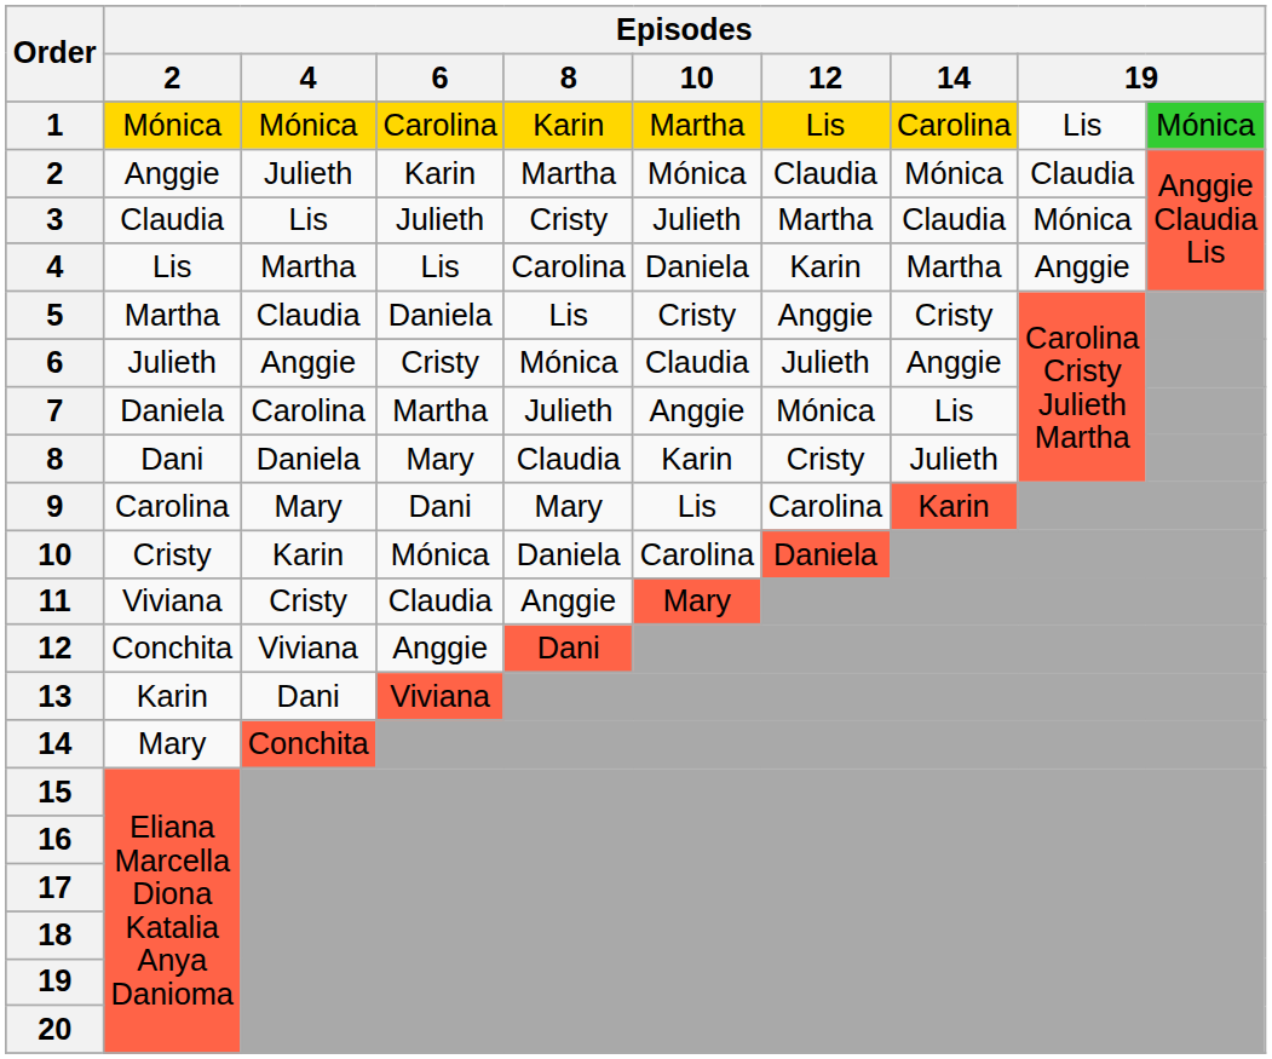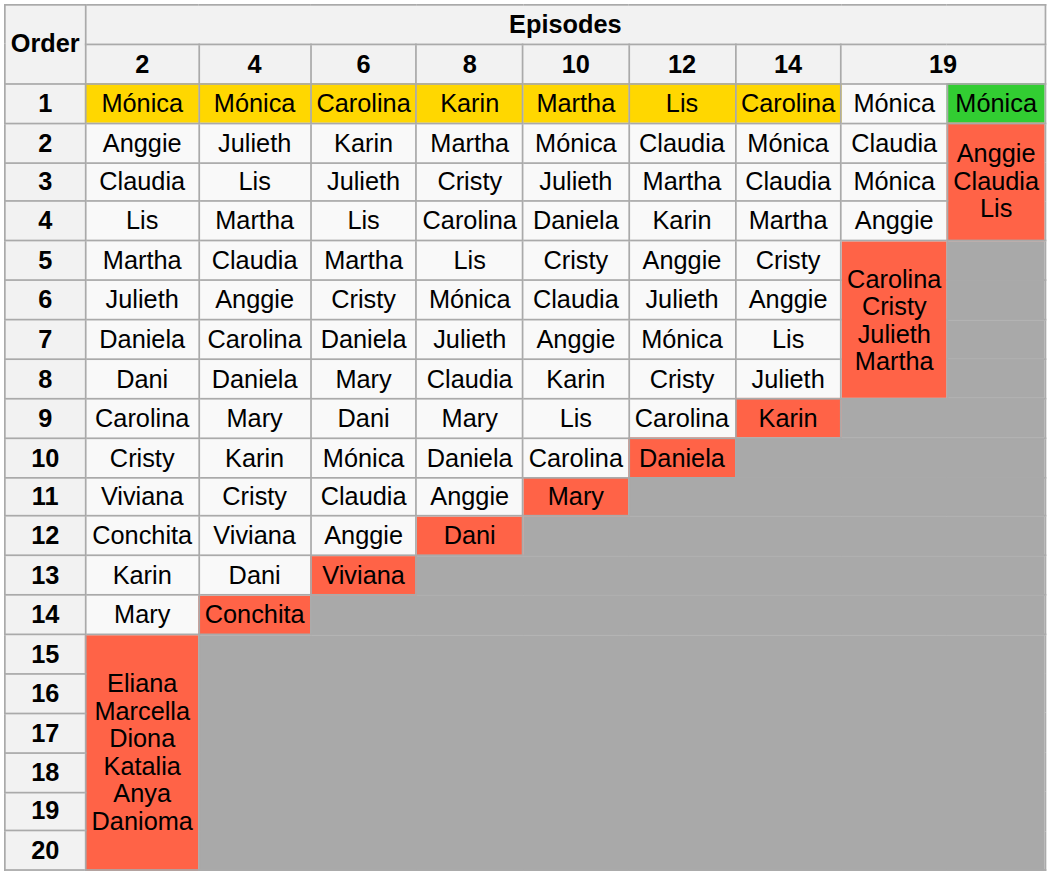 <table class="wikitable" style="text-align:center; font-size:92%">
 <tr>
 <th rowspan=2>Order</th>
 <th colspan="9">Episodes</th>
 </tr>
 <tr>
 <th>2</th>
 <th>4</th>
 <th>6</th>
 <th>8</th>
 <th>10</th>
 <th>12</th>
 <th>14</th>
 <th colspan=2>19</th>
 </tr>
 <tr>
 <th>1</th>
 <td bgcolor="gold">Mónica</td>
 <td bgcolor="gold">Mónica</td>
 <td bgcolor="gold">Carolina</td>
 <td bgcolor="gold">Karin</td>
 <td bgcolor="gold">Martha</td>
 <td bgcolor="gold">Lis</td>
 <td bgcolor="gold">Carolina</td>
-<td>Lis</td>
+<td>Mónica</td>
 <td style="background:limegreen;">Mónica</td>
 </tr>
 <tr>
 <th>2</th>
 <td>Anggie</td>
 <td>Julieth</td>
 <td>Karin</td>
 <td>Martha</td>
 <td>Mónica</td>
 <td>Claudia</td>
 <td>Mónica</td>
 <td>Claudia</td>
 <td rowspan="3" style="background:tomato;">Anggie<br>Claudia<br>Lis</td>
 </tr>
 <tr>
 <th>3</th>
 <td>Claudia</td>
 <td>Lis</td>
 <td>Julieth</td>
 <td>Cristy</td>
 <td>Julieth</td>
 <td>Martha</td>
 <td>Claudia</td>
 <td>Mónica</td>
 </tr>
 <tr>
 <th>4</th>
 <td>Lis</td>
 <td>Martha</td>
 <td>Lis</td>
 <td>Carolina</td>
 <td>Daniela</td>
 <td>Karin</td>
 <td>Martha</td>
 <td>Anggie</td>
 </tr>
 <tr>
 <th>5</th>
 <td>Martha</td>
 <td>Claudia</td>
-<td>Daniela</td>
+<td>Martha</td>
 <td>Lis</td>
 <td>Cristy</td>
 <td>Anggie</td>
 <td>Cristy</td>
 <td rowspan="4" style="background:tomato;">Carolina<br>Cristy<br>Julieth<br>Martha</td>
 <td colspan="8" style="background:darkgray;"></td>
 </tr>
 <tr>
 <th>6</th>
 <td>Julieth</td>
 <td>Anggie</td>
 <td>Cristy</td>
 <td>Mónica</td>
 <td>Claudia</td>
 <td>Julieth</td>
 <td>Anggie</td>
 <td colspan="8" style="background:darkgray;"></td>
 </tr>
 <tr>
 <th>7</th>
 <td>Daniela</td>
 <td>Carolina</td>
-<td>Martha</td>
+<td>Daniela</td>
 <td>Julieth</td>
 <td>Anggie</td>
 <td>Mónica</td>
 <td>Lis</td>
 <td colspan="8" style="background:darkgray;"></td>
 </tr>
 <tr>
 <th>8</th>
 <td>Dani</td>
 <td>Daniela</td>
 <td>Mary</td>
 <td>Claudia</td>
 <td>Karin</td>
 <td>Cristy</td>
 <td>Julieth</td>
 <td colspan="8" style="background:darkgray;"></td>
 </tr>
 <tr>
 <th>9</th>
 <td>Carolina</td>
 <td>Mary</td>
 <td>Dani</td>
 <td>Mary</td>
 <td>Lis</td>
 <td>Carolina</td>
 <td style="background:tomato;">Karin</td>
 <td colspan="8" style="background:darkgray;"></td>
 </tr>
 <tr>
 <th>10</th>
 <td>Cristy</td>
 <td>Karin</td>
 <td>Mónica</td>
 <td>Daniela</td>
 <td>Carolina</td>
 <td style="background:tomato;">Daniela</td>
 <td colspan="8" style="background:darkgray;"></td>
 </tr>
 <tr>
 <th>11</th>
 <td>Viviana</td>
 <td>Cristy</td>
 <td>Claudia</td>
 <td>Anggie</td>
 <td style="background:tomato;">Mary</td>
 <td colspan="8" style="background:darkgray;"></td>
 </tr>
 <tr>
 <th>12</th>
 <td>Conchita</td>
 <td>Viviana</td>
 <td>Anggie</td>
 <td style="background:tomato;">Dani</td>
 <td colspan="8" style="background:darkgray;"></td>
 </tr>
 <tr>
 <th>13</th>
 <td>Karin</td>
 <td>Dani</td>
 <td style="background:tomato;">Viviana</td>
 <td colspan="8" style="background:darkgray;"></td>
 </tr>
 <tr>
 <th>14</th>
 <td>Mary</td>
 <td style="background:tomato;">Conchita</td>
 <td colspan="8" style="background:darkgray;"></td>
 </tr>
 <tr>
 <th>15</th>
 <td rowspan="6" style="background:tomato;">Eliana <br> Marcella <br>Diona <br>Katalia<br> Anya<br> Danioma</td>
 <td colspan="8" rowspan="6" style="background:darkgray;"></td>
 </tr>
 <tr>
 <th>16</th>
 </tr>
 <tr>
 <th>17</th>
 </tr>
 <tr>
 <th>18</th>
 </tr>
 <tr>
 <th>19</th>
 </tr>
 <tr>
 <th>20</th>
 </tr>
 </table>
